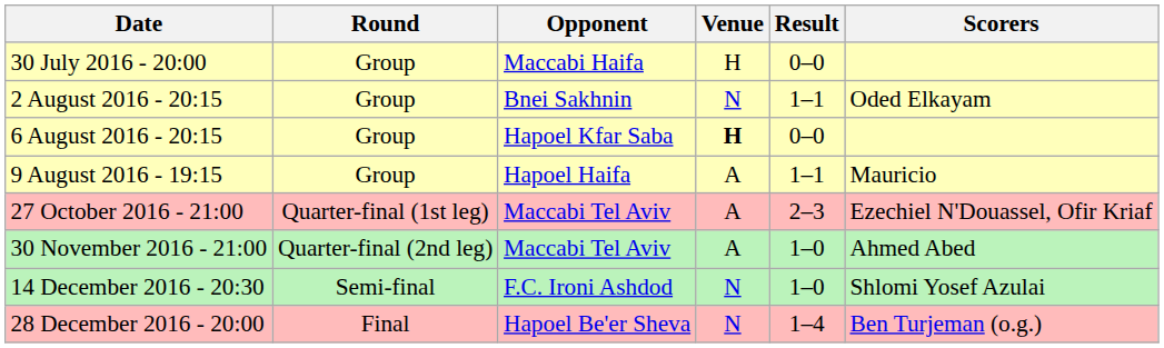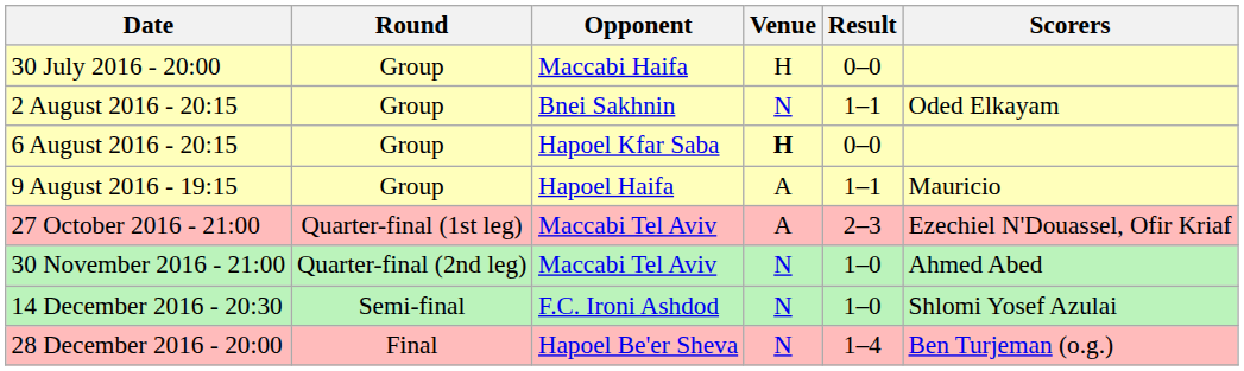 <table class="wikitable">
 <tr>
 <th>Date</th>
 <th>Round</th>
 <th>Opponent</th>
 <th>Venue</th>
 <th>Result</th>
 <th>Scorers</th>
 </tr>
 <tr bgcolor="#FFFFBB">
 <td>30 July 2016 - 20:00</td>
 <td align="center">Group</td>
 <td><a href='#'>Maccabi Haifa</a></td>
 <td align=center>H</td>
 <td align="center">0–0</td>
 <td></td>
 </tr>
 <tr bgcolor="#FFFFBB">
 <td>2 August 2016 - 20:15</td>
 <td align="center">Group</td>
 <td><a href='#'>Bnei Sakhnin</a></td>
 <td align=center><a href='#'>N</a></td>
 <td align="center">1–1</td>
 <td>Oded Elkayam</td>
 </tr>
 <tr bgcolor="#FFFFBB">
 <td>6 August 2016 - 20:15</td>
 <td align="center">Group</td>
 <td><a href='#'>Hapoel Kfar Saba</a></td>
 <td align=center><strong>H</strong></td>
 <td align="center">0–0</td>
 <td></td>
 </tr>
 <tr bgcolor="#FFFFBB">
 <td>9 August 2016 - 19:15</td>
 <td align="center">Group</td>
 <td><a href='#'>Hapoel Haifa</a></td>
 <td align=center>A</td>
 <td align="center">1–1</td>
 <td>Mauricio</td>
 </tr>
 <tr bgcolor="#FFBBBB">
 <td>27 October 2016 - 21:00</td>
 <td align="center">Quarter-final (1st leg)</td>
 <td><a href='#'>Maccabi Tel Aviv</a></td>
 <td align=center>A</td>
 <td align="center">2–3</td>
 <td>Ezechiel N'Douassel, Ofir Kriaf</td>
 </tr>
 <tr bgcolor="#BBF3BB">
 <td>30 November 2016 - 21:00</td>
 <td align="center">Quarter-final (2nd leg)</td>
 <td><a href='#'>Maccabi Tel Aviv</a></td>
-<td align=center>A</td>
+<td align=center><a href='#'>N</a></td>
 <td align="center">1–0</td>
 <td>Ahmed Abed</td>
 </tr>
 <tr bgcolor="#BBF3BB">
 <td>14 December 2016 - 20:30</td>
 <td align="center">Semi-final</td>
 <td><a href='#'>F.C. Ironi Ashdod</a></td>
 <td align=center><a href='#'>N</a></td>
 <td align="center">1–0 </td>
 <td>Shlomi Yosef Azulai</td>
 </tr>
 <tr bgcolor="#FFBBBB">
 <td>28 December 2016 - 20:00</td>
 <td align="center">Final</td>
 <td><a href='#'>Hapoel Be'er Sheva</a></td>
 <td align=center><a href='#'>N</a></td>
 <td align="center">1–4</td>
 <td><a href='#'>Ben Turjeman</a> (o.g.)</td>
 </tr>
 </table>
